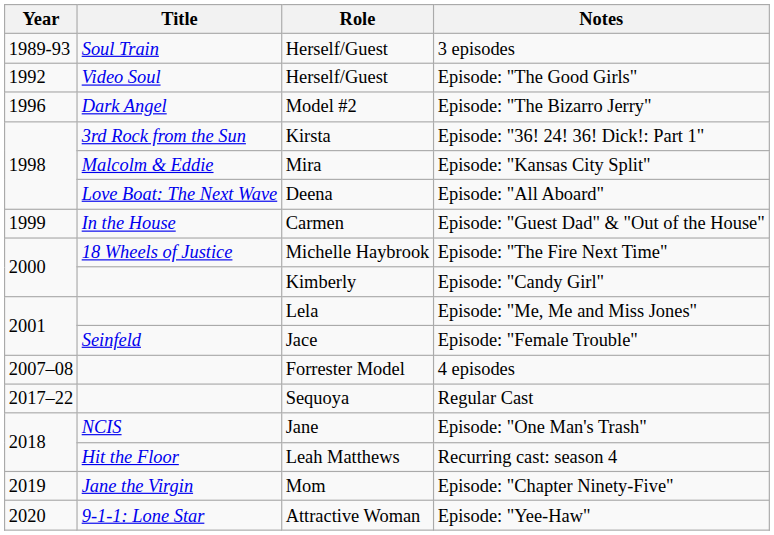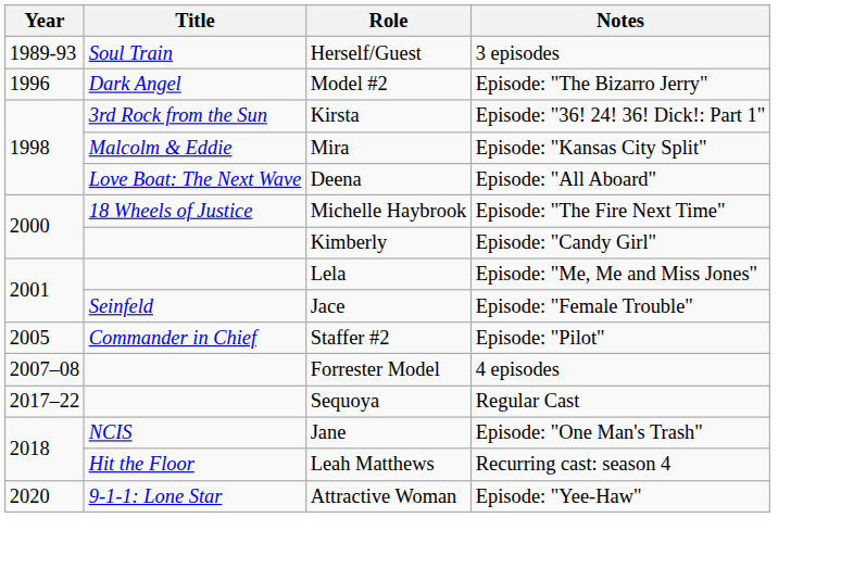 <table class="wikitable sortable">
 <tr>
 <th>Year</th>
 <th>Title</th>
 <th>Role</th>
 <th class="unsortable">Notes</th>
 </tr>
 <tr>
 <td>1989-93</td>
 <td><em><a href='#'>Soul Train</a></em></td>
 <td>Herself/Guest</td>
 <td>3 episodes</td>
-</tr>
-<tr>
-<td>1992</td>
-<td><em><a href='#'>Video Soul</a></em></td>
-<td>Herself/Guest</td>
-<td>Episode: "The Good Girls"</td>
 </tr>
 <tr>
 <td>1996</td>
 <td><em><a href='#'>Dark Angel</a></em></td>
 <td>Model #2</td>
 <td>Episode: "The Bizarro Jerry"</td>
 </tr>
 <tr>
 <td rowspan="3">1998</td>
 <td><em><a href='#'>3rd Rock from the Sun</a></em></td>
 <td>Kirsta</td>
 <td>Episode: "36! 24! 36! Dick!: Part 1"</td>
 </tr>
 <tr>
 <td><em><a href='#'>Malcolm & Eddie</a></em></td>
 <td>Mira</td>
 <td>Episode: "Kansas City Split"</td>
 </tr>
 <tr>
 <td><em><a href='#'>Love Boat: The Next Wave</a></em></td>
 <td>Deena</td>
 <td>Episode: "All Aboard"</td>
 </tr>
 <tr>
-<td>1999</td>
-<td><em><a href='#'>In the House</a></em></td>
-<td>Carmen</td>
-<td>Episode: "Guest Dad" & "Out of the House"</td>
-</tr>
-<tr>
 <td rowspan="2">2000</td>
 <td><em><a href='#'>18 Wheels of Justice</a></em></td>
 <td>Michelle Haybrook</td>
 <td>Episode: "The Fire Next Time"</td>
 </tr>
 <tr>
 <td><em></em></td>
 <td>Kimberly</td>
 <td>Episode: "Candy Girl"</td>
 </tr>
 <tr>
 <td rowspan="2">2001</td>
 <td><em></em></td>
 <td>Lela</td>
 <td>Episode: "Me, Me and Miss Jones"</td>
 </tr>
 <tr>
 <td><em><a href='#'>Seinfeld</a></em></td>
 <td>Jace</td>
 <td>Episode: "Female Trouble"</td>
+</tr>
+<tr>
+<td>2005</td>
+<td><em><a href='#'>Commander in Chief</a></em></td>
+<td>Staffer #2</td>
+<td>Episode: "Pilot"</td>
 </tr>
 <tr>
 <td>2007–08</td>
 <td><em></em></td>
 <td>Forrester Model</td>
 <td>4 episodes</td>
 </tr>
 <tr>
 <td>2017–22</td>
 <td><em></em></td>
 <td>Sequoya</td>
 <td>Regular Cast</td>
 </tr>
 <tr>
 <td rowspan="2">2018</td>
 <td><em><a href='#'>NCIS</a></em></td>
 <td>Jane</td>
 <td>Episode: "One Man's Trash"</td>
 </tr>
 <tr>
 <td><em><a href='#'>Hit the Floor</a></em></td>
 <td>Leah Matthews</td>
 <td>Recurring cast: season 4</td>
 </tr>
 <tr>
-<td>2019</td>
-<td><em><a href='#'>Jane the Virgin</a></em></td>
-<td>Mom</td>
-<td>Episode: "Chapter Ninety-Five"</td>
-</tr>
-<tr>
 <td>2020</td>
 <td><em><a href='#'>9-1-1: Lone Star</a></em></td>
 <td>Attractive Woman</td>
 <td>Episode: "Yee-Haw"</td>
 </tr>
 </table>
